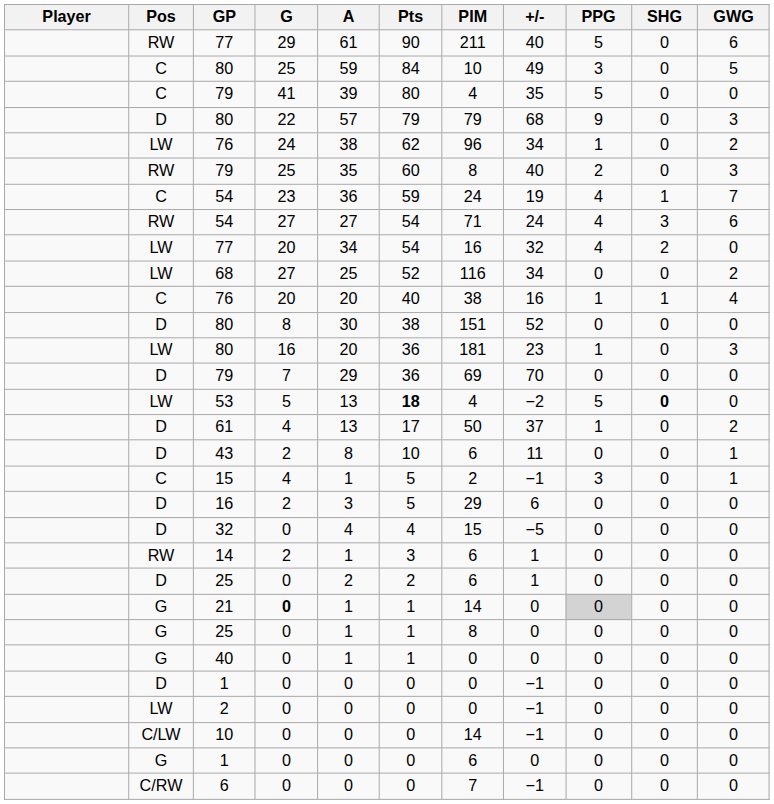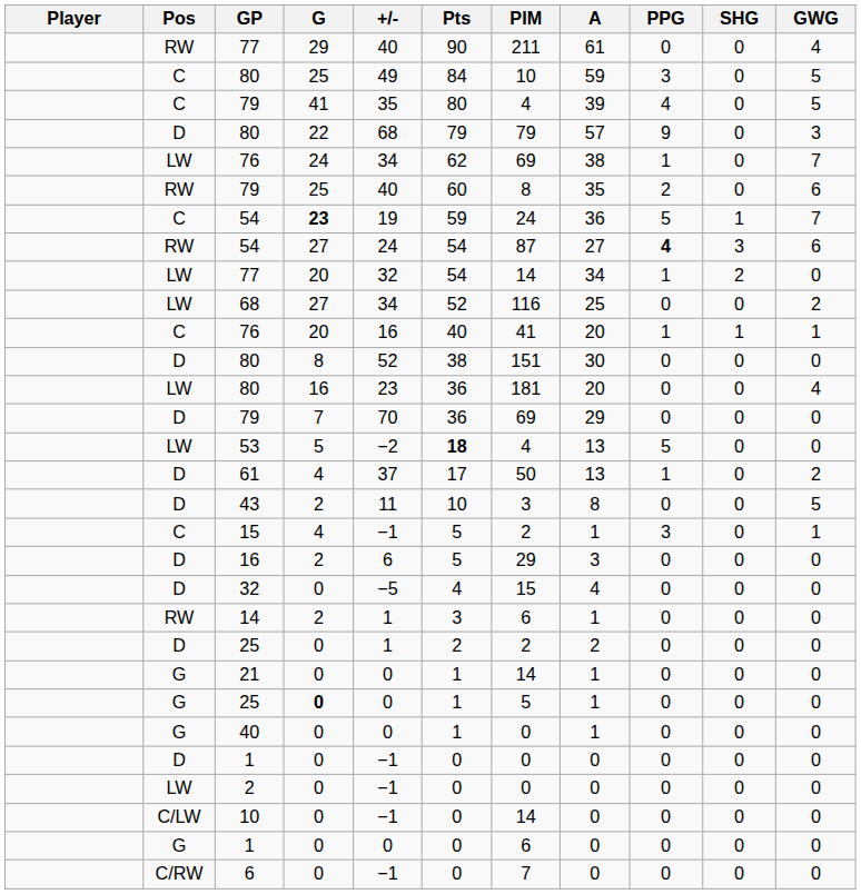 <table class="wikitable sortable" width="60%">
 <tr ALIGN="center">
 <th bgcolor="#DDDDFF" width="10%">Player</th>
 <th bgcolor="#DDDDFF" width="3%" title="Position">Pos</th>
 <th bgcolor="#DDDDFF" width="5%" title="Games played">GP</th>
 <th bgcolor="#DDDDFF" width="5%" title="Goals">G</th>
-<th bgcolor="#DDDDFF" width="5%" title="Assists">A</th>
+<th bgcolor="#DDDDFF" width="5%" title="Plus/minus">+/-</th>
 <th bgcolor="#DDDDFF" width="5%" title="Points">Pts</th>
 <th bgcolor="#DDDDFF" width="5%" title="Penalties in Minutes">PIM</th>
-<th bgcolor="#DDDDFF" width="5%" title="Plus/minus">+/-</th>
+<th bgcolor="#DDDDFF" width="5%" title="Assists">A</th>
 <th bgcolor="#DDDDFF" width="5%" title="Power play goals">PPG</th>
 <th bgcolor="#DDDDFF" width="5%" title="Short-handed goals">SHG</th>
 <th bgcolor="#DDDDFF" width="5%" title="Game-winning goals">GWG</th>
 </tr>
 <tr align="center">
 <td align="right"></td>
 <td>RW</td>
 <td>77</td>
 <td>29</td>
-<td>61</td>
+<td>40</td>
 <td>90</td>
 <td>211</td>
-<td>40</td>
-<td>5</td>
+<td>61</td>
 <td>0</td>
-<td>6</td>
+<td>0</td>
+<td>4</td>
 </tr>
 <tr align="center">
 <td align="right"></td>
 <td>C</td>
 <td>80</td>
 <td>25</td>
-<td>59</td>
+<td>49</td>
 <td>84</td>
 <td>10</td>
-<td>49</td>
+<td>59</td>
 <td>3</td>
 <td>0</td>
 <td>5</td>
 </tr>
 <tr align="center">
 <td align="right"></td>
 <td>C</td>
 <td>79</td>
 <td>41</td>
-<td>39</td>
+<td>35</td>
 <td>80</td>
 <td>4</td>
-<td>35</td>
+<td>39</td>
+<td>4</td>
+<td>0</td>
 <td>5</td>
-<td>0</td>
-<td>0</td>
 </tr>
 <tr align="center">
 <td align="right"></td>
 <td>D</td>
 <td>80</td>
 <td>22</td>
-<td>57</td>
+<td>68</td>
 <td>79</td>
 <td>79</td>
-<td>68</td>
+<td>57</td>
 <td>9</td>
 <td>0</td>
 <td>3</td>
 </tr>
 <tr align="center">
 <td align="right"></td>
 <td>LW</td>
 <td>76</td>
 <td>24</td>
+<td>34</td>
+<td>62</td>
+<td>69</td>
 <td>38</td>
-<td>62</td>
-<td>96</td>
-<td>34</td>
 <td>1</td>
 <td>0</td>
-<td>2</td>
+<td>7</td>
 </tr>
 <tr align="center">
 <td align="right"></td>
 <td>RW</td>
 <td>79</td>
 <td>25</td>
-<td>35</td>
+<td>40</td>
 <td>60</td>
 <td>8</td>
-<td>40</td>
+<td>35</td>
 <td>2</td>
 <td>0</td>
-<td>3</td>
+<td>6</td>
 </tr>
 <tr align="center">
 <td align="right"></td>
 <td>C</td>
 <td>54</td>
-<td>23</td>
-<td>36</td>
+<td><strong>23</strong></td>
+<td>19</td>
 <td>59</td>
 <td>24</td>
-<td>19</td>
-<td>4</td>
+<td>36</td>
+<td>5</td>
 <td>1</td>
 <td>7</td>
 </tr>
 <tr align="center">
 <td align="right"></td>
 <td>RW</td>
 <td>54</td>
 <td>27</td>
+<td>24</td>
+<td>54</td>
+<td>87</td>
 <td>27</td>
-<td>54</td>
-<td>71</td>
-<td>24</td>
-<td>4</td>
+<td><strong>4</strong></td>
 <td>3</td>
 <td>6</td>
 </tr>
 <tr align="center">
 <td align="right"></td>
 <td>LW</td>
 <td>77</td>
 <td>20</td>
+<td>32</td>
+<td>54</td>
+<td>14</td>
 <td>34</td>
-<td>54</td>
-<td>16</td>
-<td>32</td>
-<td>4</td>
+<td>1</td>
 <td>2</td>
 <td>0</td>
 </tr>
 <tr align="center">
 <td align="right"></td>
 <td>LW</td>
 <td>68</td>
 <td>27</td>
-<td>25</td>
+<td>34</td>
 <td>52</td>
 <td>116</td>
-<td>34</td>
+<td>25</td>
 <td>0</td>
 <td>0</td>
 <td>2</td>
 </tr>
 <tr align="center">
 <td align="right"></td>
 <td>C</td>
 <td>76</td>
 <td>20</td>
+<td>16</td>
+<td>40</td>
+<td>41</td>
 <td>20</td>
-<td>40</td>
-<td>38</td>
-<td>16</td>
 <td>1</td>
 <td>1</td>
-<td>4</td>
+<td>1</td>
 </tr>
 <tr align="center">
 <td align="right"></td>
 <td>D</td>
 <td>80</td>
 <td>8</td>
-<td>30</td>
+<td>52</td>
 <td>38</td>
 <td>151</td>
-<td>52</td>
+<td>30</td>
 <td>0</td>
 <td>0</td>
 <td>0</td>
 </tr>
 <tr align="center">
 <td align="right"></td>
 <td>LW</td>
 <td>80</td>
 <td>16</td>
-<td>20</td>
+<td>23</td>
 <td>36</td>
 <td>181</td>
-<td>23</td>
-<td>1</td>
+<td>20</td>
 <td>0</td>
-<td>3</td>
+<td>0</td>
+<td>4</td>
 </tr>
 <tr align="center">
 <td align="right"></td>
 <td>D</td>
 <td>79</td>
 <td>7</td>
-<td>29</td>
+<td>70</td>
 <td>36</td>
 <td>69</td>
-<td>70</td>
+<td>29</td>
 <td>0</td>
 <td>0</td>
 <td>0</td>
 </tr>
 <tr align="center">
 <td align="right"></td>
 <td>LW</td>
 <td>53</td>
 <td>5</td>
-<td>13</td>
+<td>−2</td>
 <td><strong>18</strong></td>
 <td>4</td>
-<td>−2</td>
+<td>13</td>
 <td>5</td>
-<td><strong>0</strong></td>
+<td>0</td>
 <td>0</td>
 </tr>
 <tr align="center">
 <td align="right"></td>
 <td>D</td>
 <td>61</td>
 <td>4</td>
-<td>13</td>
+<td>37</td>
 <td>17</td>
 <td>50</td>
-<td>37</td>
+<td>13</td>
 <td>1</td>
 <td>0</td>
 <td>2</td>
 </tr>
 <tr align="center">
 <td align="right"></td>
 <td>D</td>
 <td>43</td>
 <td>2</td>
+<td>11</td>
+<td>10</td>
+<td>3</td>
 <td>8</td>
-<td>10</td>
-<td>6</td>
-<td>11</td>
 <td>0</td>
 <td>0</td>
-<td>1</td>
+<td>5</td>
 </tr>
 <tr align="center">
 <td align="right"></td>
 <td>C</td>
 <td>15</td>
 <td>4</td>
-<td>1</td>
+<td>−1</td>
 <td>5</td>
 <td>2</td>
-<td>−1</td>
+<td>1</td>
 <td>3</td>
 <td>0</td>
 <td>1</td>
 </tr>
 <tr align="center">
 <td align="right"></td>
 <td>D</td>
 <td>16</td>
 <td>2</td>
-<td>3</td>
+<td>6</td>
 <td>5</td>
 <td>29</td>
-<td>6</td>
+<td>3</td>
 <td>0</td>
 <td>0</td>
 <td>0</td>
 </tr>
 <tr align="center">
 <td align="right"></td>
 <td>D</td>
 <td>32</td>
 <td>0</td>
-<td>4</td>
+<td>−5</td>
 <td>4</td>
 <td>15</td>
-<td>−5</td>
+<td>4</td>
 <td>0</td>
 <td>0</td>
 <td>0</td>
 </tr>
 <tr align="center">
 <td align="right"></td>
 <td>RW</td>
 <td>14</td>
 <td>2</td>
 <td>1</td>
 <td>3</td>
 <td>6</td>
 <td>1</td>
 <td>0</td>
 <td>0</td>
 <td>0</td>
 </tr>
 <tr align="center">
 <td align="right"></td>
 <td>D</td>
 <td>25</td>
 <td>0</td>
+<td>1</td>
 <td>2</td>
 <td>2</td>
-<td>6</td>
+<td>2</td>
+<td>0</td>
+<td>0</td>
+<td>0</td>
+</tr>
+<tr align="center">
+<td align="right"></td>
+<td>G</td>
+<td>21</td>
+<td>0</td>
+<td>0</td>
+<td>1</td>
+<td>14</td>
 <td>1</td>
 <td>0</td>
 <td>0</td>
 <td>0</td>
 </tr>
 <tr align="center">
 <td align="right"></td>
 <td>G</td>
-<td>21</td>
+<td>25</td>
 <td><strong>0</strong></td>
-<td>1</td>
-<td>1</td>
-<td>14</td>
-<td>0</td>
-<td style="background: lightgrey;">0</td>
-<td>0</td>
-<td>0</td>
-</tr>
-<tr align="center">
-<td align="right"></td>
-<td>G</td>
-<td>25</td>
 <td>0</td>
 <td>1</td>
+<td>5</td>
 <td>1</td>
-<td>8</td>
-<td>0</td>
 <td>0</td>
 <td>0</td>
 <td>0</td>
 </tr>
 <tr align="center">
 <td align="right"></td>
 <td>G</td>
 <td>40</td>
 <td>0</td>
-<td>1</td>
+<td>0</td>
 <td>1</td>
 <td>0</td>
-<td>0</td>
+<td>1</td>
 <td>0</td>
 <td>0</td>
 <td>0</td>
 </tr>
 <tr align="center">
 <td align="right"></td>
 <td>D</td>
 <td>1</td>
 <td>0</td>
+<td>−1</td>
 <td>0</td>
 <td>0</td>
 <td>0</td>
-<td>−1</td>
 <td>0</td>
 <td>0</td>
 <td>0</td>
 </tr>
 <tr align="center">
 <td align="right"></td>
 <td>LW</td>
 <td>2</td>
 <td>0</td>
+<td>−1</td>
 <td>0</td>
 <td>0</td>
 <td>0</td>
-<td>−1</td>
 <td>0</td>
 <td>0</td>
 <td>0</td>
 </tr>
 <tr align="center">
 <td align="right"></td>
 <td>C/LW</td>
 <td>10</td>
 <td>0</td>
-<td>0</td>
+<td>−1</td>
 <td>0</td>
 <td>14</td>
-<td>−1</td>
+<td>0</td>
 <td>0</td>
 <td>0</td>
 <td>0</td>
 </tr>
 <tr align="center">
 <td align="right"></td>
 <td>G</td>
 <td>1</td>
 <td>0</td>
 <td>0</td>
 <td>0</td>
 <td>6</td>
 <td>0</td>
 <td>0</td>
 <td>0</td>
 <td>0</td>
 </tr>
 <tr align="center">
 <td align="right"></td>
 <td>C/RW</td>
 <td>6</td>
 <td>0</td>
-<td>0</td>
+<td>−1</td>
 <td>0</td>
 <td>7</td>
-<td>−1</td>
+<td>0</td>
 <td>0</td>
 <td>0</td>
 <td>0</td>
 </tr>
 </table>
